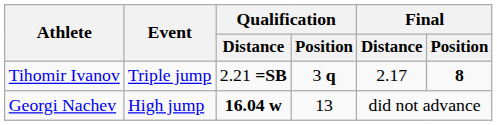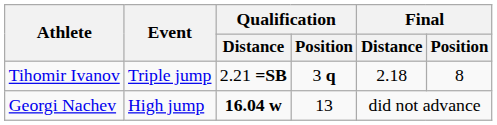 <table class=wikitable style=font-size:90%>
 <tr>
 <th rowspan=2>Athlete</th>
 <th rowspan=2>Event</th>
 <th colspan=2>Qualification</th>
 <th colspan=2>Final</th>
 </tr>
 <tr style=font-size:95%>
 <th>Distance</th>
 <th>Position</th>
 <th>Distance</th>
 <th>Position</th>
 </tr>
 <tr align=center>
 <td align=left><a href='#'>Tihomir Ivanov</a></td>
 <td align=left><a href='#'>Triple jump</a></td>
 <td>2.21 <strong>=SB</strong></td>
 <td>3 <strong>q</strong></td>
-<td>2.17</td>
-<td><strong>8</strong></td>
+<td>2.18</td>
+<td>8</td>
 </tr>
 <tr align=center>
 <td align=left><a href='#'>Georgi Nachev</a></td>
 <td align=left><a href='#'>High jump</a></td>
 <td><strong>16.04 w</strong></td>
 <td>13</td>
 <td colspan=2>did not advance</td>
 </tr>
 </table>
